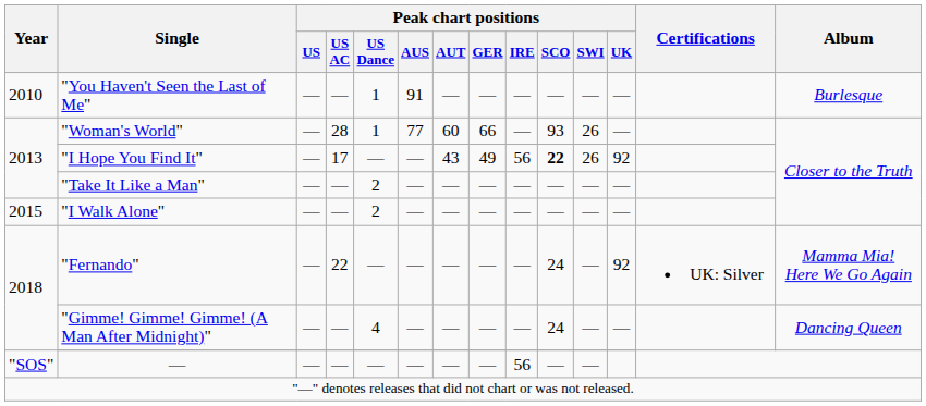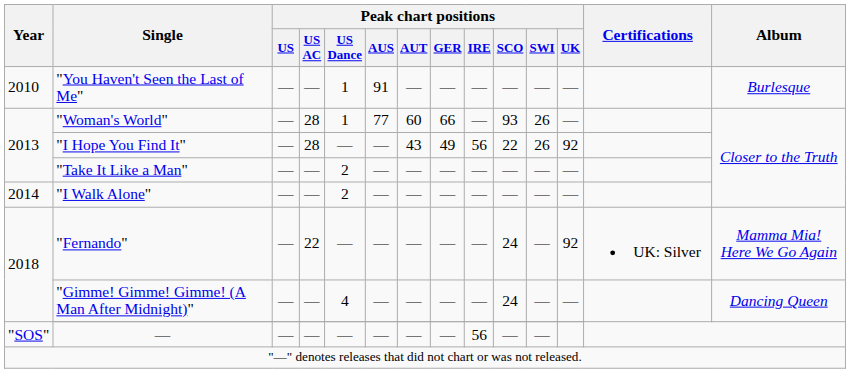 <table class="wikitable" >
 <tr>
 <th width=40 rowspan=2>Year</th>
 <th width=330 rowspan="2">Single</th>
 <th colspan=10>Peak chart positions</th>
 <th rowspan=2 width="150"><a href='#'>Certifications</a></th>
 <th rowspan=2 width=180>Album</th>
 </tr>
 <tr style="font-size:smaller;">
 <th width="25"><a href='#'>US</a><br></th>
 <th width="20"><a href='#'>US AC</a><br></th>
 <th width="20"><a href='#'>US Dance</a><br></th>
 <th width="20"><a href='#'>AUS</a><br></th>
 <th width="20"><a href='#'>AUT</a><br></th>
 <th width="20"><a href='#'>GER</a><br></th>
 <th width="20"><a href='#'>IRE</a><br></th>
 <th width="25"><a href='#'>SCO</a><br></th>
 <th width="20"><a href='#'>SWI</a><br></th>
 <th width="20"><a href='#'>UK</a><br></th>
 </tr>
 <tr align="center">
 <td align="left">2010</td>
 <td align="left">"<a href='#'>You Haven't Seen the Last of Me</a>"</td>
 <td>—</td>
 <td>—</td>
 <td>1</td>
 <td>91</td>
 <td>—</td>
 <td>—</td>
 <td>—</td>
 <td>—</td>
 <td>—</td>
 <td>—</td>
 <td></td>
 <td><em><a href='#'>Burlesque</a></em></td>
 </tr>
 <tr align="center">
 <td align="left" rowspan=3>2013</td>
 <td align="left">"<a href='#'>Woman's World</a>"</td>
 <td>—<br></td>
 <td>28</td>
 <td>1</td>
 <td>77</td>
 <td>60</td>
 <td>66</td>
 <td>—</td>
 <td>93</td>
 <td>26</td>
 <td>—</td>
 <td></td>
 <td rowspan=4><em><a href='#'>Closer to the Truth</a></em></td>
 </tr>
 <tr align="center">
 <td align="left">"<a href='#'>I Hope You Find It</a>"</td>
 <td>—</td>
-<td>17</td>
+<td>28</td>
 <td>—</td>
 <td>—</td>
 <td>43</td>
 <td>49</td>
 <td>56</td>
-<td><strong>22</strong></td>
+<td>22</td>
 <td>26</td>
 <td>92</td>
 <td></td>
 </tr>
 <tr align="center">
 <td align="left">"<a href='#'>Take It Like a Man</a>"</td>
 <td>—</td>
 <td>—</td>
 <td>2</td>
 <td>—</td>
 <td>—</td>
 <td>—</td>
 <td>—</td>
 <td>—</td>
 <td>—</td>
 <td>—<br></td>
 <td></td>
 </tr>
 <tr align="center">
-<td align="left">2015</td>
+<td align="left">2014</td>
 <td align="left">"<a href='#'>I Walk Alone</a>"</td>
 <td>—</td>
 <td>—</td>
 <td>2</td>
 <td>—</td>
 <td>—</td>
 <td>—</td>
 <td>—</td>
 <td>—</td>
 <td>—</td>
 <td>—</td>
 <td></td>
 </tr>
 <tr align="center">
 <td align="left" rowspan=3>2018</td>
 <td align="left">"<a href='#'>Fernando</a>" <br></td>
 <td>—</td>
 <td>22</td>
 <td>—</td>
 <td>—</td>
 <td>—</td>
 <td>—</td>
 <td>—</td>
 <td>24</td>
 <td>—</td>
 <td>92</td>
 <td><br><ul><li>UK: Silver</li></ul></td>
 <td><em><a href='#'>Mamma Mia! <br>Here We Go Again</a></em></td>
 </tr>
 <tr align="center">
 <td align="left">"<a href='#'>Gimme! Gimme! Gimme! (A Man After Midnight)</a>"</td>
 <td>—</td>
 <td>—</td>
 <td>4</td>
 <td>—<br></td>
 <td>—</td>
 <td>—</td>
 <td>—</td>
 <td>24</td>
 <td>—</td>
 <td>—<br></td>
 <td></td>
 <td rowspan=2><em><a href='#'>Dancing Queen</a></em></td>
 </tr>
 <tr>
 </tr>
 <tr align="center">
 <td align="left">"<a href='#'>SOS</a>"</td>
 <td>—</td>
 <td>—</td>
 <td>—</td>
 <td>—</td>
 <td>—</td>
 <td>—</td>
 <td>—</td>
 <td>56</td>
 <td>—</td>
 <td>—<br></td>
 <td></td>
 </tr>
 <tr>
 <td colspan="20" align="center" style="font-size:85%">"—" denotes releases that did not chart or was not released.</td>
 </tr>
 </table>
